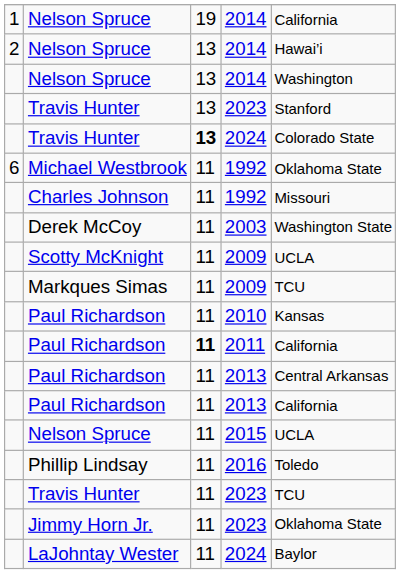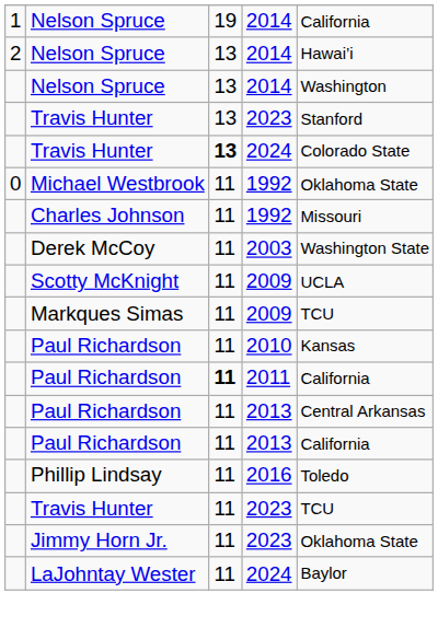 <table class="wikitable">
 <tr>
 </tr>
 <tr>
 <td>1</td>
 <td><a href='#'>Nelson Spruce</a></td>
 <td>19</td>
 <td><a href='#'>2014</a></td>
 <td style="font-size:80%;">California</td>
 </tr>
 <tr>
 <td>2</td>
 <td><a href='#'>Nelson Spruce</a></td>
 <td>13</td>
 <td><a href='#'>2014</a></td>
 <td style="font-size:80%;">Hawai’i</td>
 </tr>
 <tr>
 <td></td>
 <td><a href='#'>Nelson Spruce</a></td>
 <td>13</td>
 <td><a href='#'>2014</a></td>
 <td style="font-size:80%;">Washington</td>
 </tr>
 <tr>
 <td></td>
 <td><a href='#'>Travis Hunter</a></td>
 <td>13</td>
 <td><a href='#'>2023</a></td>
 <td style="font-size:80%;">Stanford</td>
 </tr>
 <tr>
 <td></td>
 <td><a href='#'>Travis Hunter</a></td>
 <td><strong>13</strong></td>
 <td><a href='#'>2024</a></td>
 <td style="font-size:80%;">Colorado State</td>
 </tr>
 <tr>
-<td>6</td>
+<td>0</td>
 <td><a href='#'>Michael Westbrook</a></td>
 <td>11</td>
 <td><a href='#'>1992</a></td>
 <td style="font-size:80%;">Oklahoma State</td>
 </tr>
 <tr>
 <td></td>
 <td><a href='#'>Charles Johnson</a></td>
 <td>11</td>
 <td><a href='#'>1992</a></td>
 <td style="font-size:80%;">Missouri</td>
 </tr>
 <tr>
 <td></td>
 <td>Derek McCoy</td>
 <td>11</td>
 <td><a href='#'>2003</a></td>
 <td style="font-size:80%;">Washington State</td>
 </tr>
 <tr>
 <td></td>
 <td><a href='#'>Scotty McKnight</a></td>
 <td>11</td>
 <td><a href='#'>2009</a></td>
 <td style="font-size:80%;">UCLA</td>
 </tr>
 <tr>
 <td></td>
 <td>Markques Simas</td>
 <td>11</td>
 <td><a href='#'>2009</a></td>
 <td style="font-size:80%;">TCU</td>
 </tr>
 <tr>
 <td></td>
 <td><a href='#'>Paul Richardson</a></td>
 <td>11</td>
 <td><a href='#'>2010</a></td>
 <td style="font-size:80%;">Kansas</td>
 </tr>
 <tr>
 <td></td>
 <td><a href='#'>Paul Richardson</a></td>
 <td><strong>11</strong></td>
 <td><a href='#'>2011</a></td>
 <td style="font-size:80%;">California</td>
 </tr>
 <tr>
 <td></td>
 <td><a href='#'>Paul Richardson</a></td>
 <td>11</td>
 <td><a href='#'>2013</a></td>
 <td style="font-size:80%;">Central Arkansas</td>
 </tr>
 <tr>
 <td></td>
 <td><a href='#'>Paul Richardson</a></td>
 <td>11</td>
 <td><a href='#'>2013</a></td>
 <td style="font-size:80%;">California</td>
 </tr>
 <tr>
 <td></td>
-<td><a href='#'>Nelson Spruce</a></td>
-<td>11</td>
-<td><a href='#'>2015</a></td>
-<td style="font-size:80%;">UCLA</td>
-</tr>
-<tr>
-<td></td>
 <td>Phillip Lindsay</td>
 <td>11</td>
 <td><a href='#'>2016</a></td>
 <td style="font-size:80%;">Toledo</td>
 </tr>
 <tr>
 <td></td>
 <td><a href='#'>Travis Hunter</a></td>
 <td>11</td>
 <td><a href='#'>2023</a></td>
 <td style="font-size:80%;">TCU</td>
 </tr>
 <tr>
 <td></td>
 <td><a href='#'>Jimmy Horn Jr.</a></td>
 <td>11</td>
 <td><a href='#'>2023</a></td>
 <td style="font-size:80%;">Oklahoma State</td>
 </tr>
 <tr>
 <td></td>
 <td><a href='#'>LaJohntay Wester</a></td>
 <td>11</td>
 <td><a href='#'>2024</a></td>
 <td style="font-size:80%;">Baylor</td>
 </tr>
 </table>
